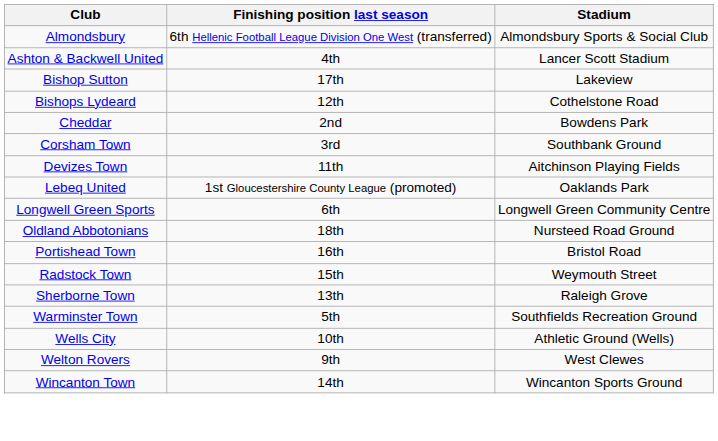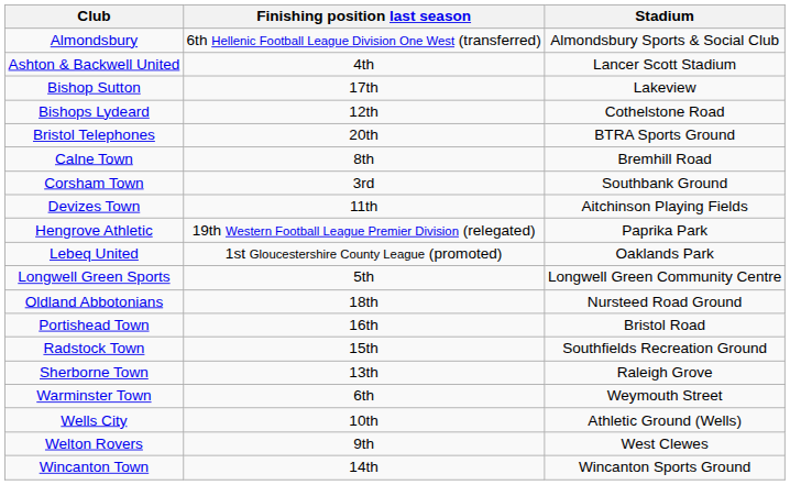 <table class="wikitable sortable" style="text-align:center;">
 <tr>
 <th>Club</th>
 <th>Finishing position <a href='#'>last season</a></th>
 <th>Stadium</th>
 </tr>
 <tr>
 <td><a href='#'>Almondsbury</a></td>
 <td>6th <small><a href='#'>Hellenic Football League Division One West</a></small> (transferred)</td>
 <td>Almondsbury Sports & Social Club</td>
 </tr>
 <tr>
 <td><a href='#'>Ashton & Backwell United</a></td>
 <td>4th</td>
 <td>Lancer Scott Stadium</td>
 </tr>
 <tr>
 <td><a href='#'>Bishop Sutton</a></td>
 <td>17th</td>
 <td>Lakeview</td>
 </tr>
 <tr>
 <td><a href='#'>Bishops Lydeard</a></td>
 <td>12th</td>
 <td>Cothelstone Road</td>
 </tr>
 <tr>
-<td><a href='#'>Cheddar</a></td>
-<td>2nd</td>
-<td>Bowdens Park</td>
+<td><a href='#'>Bristol Telephones</a></td>
+<td>20th</td>
+<td>BTRA Sports Ground</td>
+</tr>
+<tr>
+<td><a href='#'>Calne Town</a></td>
+<td>8th</td>
+<td>Bremhill Road</td>
 </tr>
 <tr>
 <td><a href='#'>Corsham Town</a></td>
 <td>3rd</td>
 <td>Southbank Ground</td>
 </tr>
 <tr>
 <td><a href='#'>Devizes Town</a></td>
 <td>11th</td>
 <td>Aitchinson Playing Fields</td>
 </tr>
 <tr>
+<td><a href='#'>Hengrove Athletic</a></td>
+<td>19th <small><a href='#'>Western Football League Premier Division</a></small> (relegated)</td>
+<td>Paprika Park</td>
+</tr>
+<tr>
 <td><a href='#'>Lebeq United</a></td>
 <td>1st <small>Gloucestershire County League</small> (promoted)</td>
 <td>Oaklands Park</td>
 </tr>
 <tr>
 <td><a href='#'>Longwell Green Sports</a></td>
-<td>6th</td>
+<td>5th</td>
 <td>Longwell Green Community Centre</td>
 </tr>
 <tr>
 <td><a href='#'>Oldland Abbotonians</a></td>
 <td>18th</td>
 <td>Nursteed Road Ground</td>
 </tr>
 <tr>
 <td><a href='#'>Portishead Town</a></td>
 <td>16th</td>
 <td>Bristol Road</td>
 </tr>
 <tr>
 <td><a href='#'>Radstock Town</a></td>
 <td>15th</td>
-<td>Weymouth Street</td>
+<td>Southfields Recreation Ground</td>
 </tr>
 <tr>
 <td><a href='#'>Sherborne Town</a></td>
 <td>13th</td>
 <td>Raleigh Grove</td>
 </tr>
 <tr>
 <td><a href='#'>Warminster Town</a></td>
-<td>5th</td>
-<td>Southfields Recreation Ground</td>
+<td>6th</td>
+<td>Weymouth Street</td>
 </tr>
 <tr>
 <td><a href='#'>Wells City</a></td>
 <td>10th</td>
 <td>Athletic Ground (Wells)</td>
 </tr>
 <tr>
 <td><a href='#'>Welton Rovers</a></td>
 <td>9th</td>
 <td>West Clewes</td>
 </tr>
 <tr>
 <td><a href='#'>Wincanton Town</a></td>
 <td>14th</td>
 <td>Wincanton Sports Ground</td>
 </tr>
 </table>
